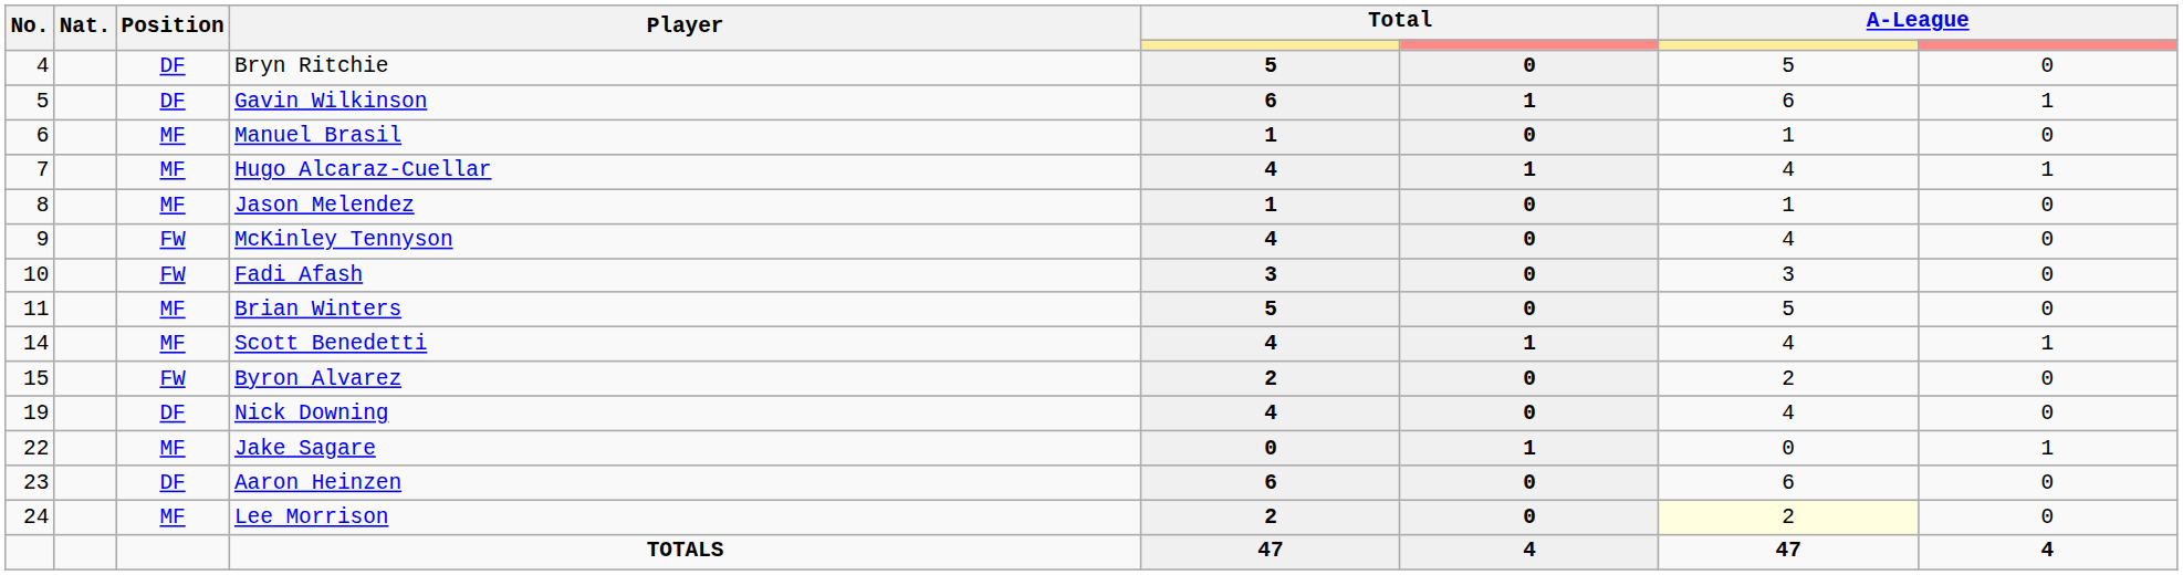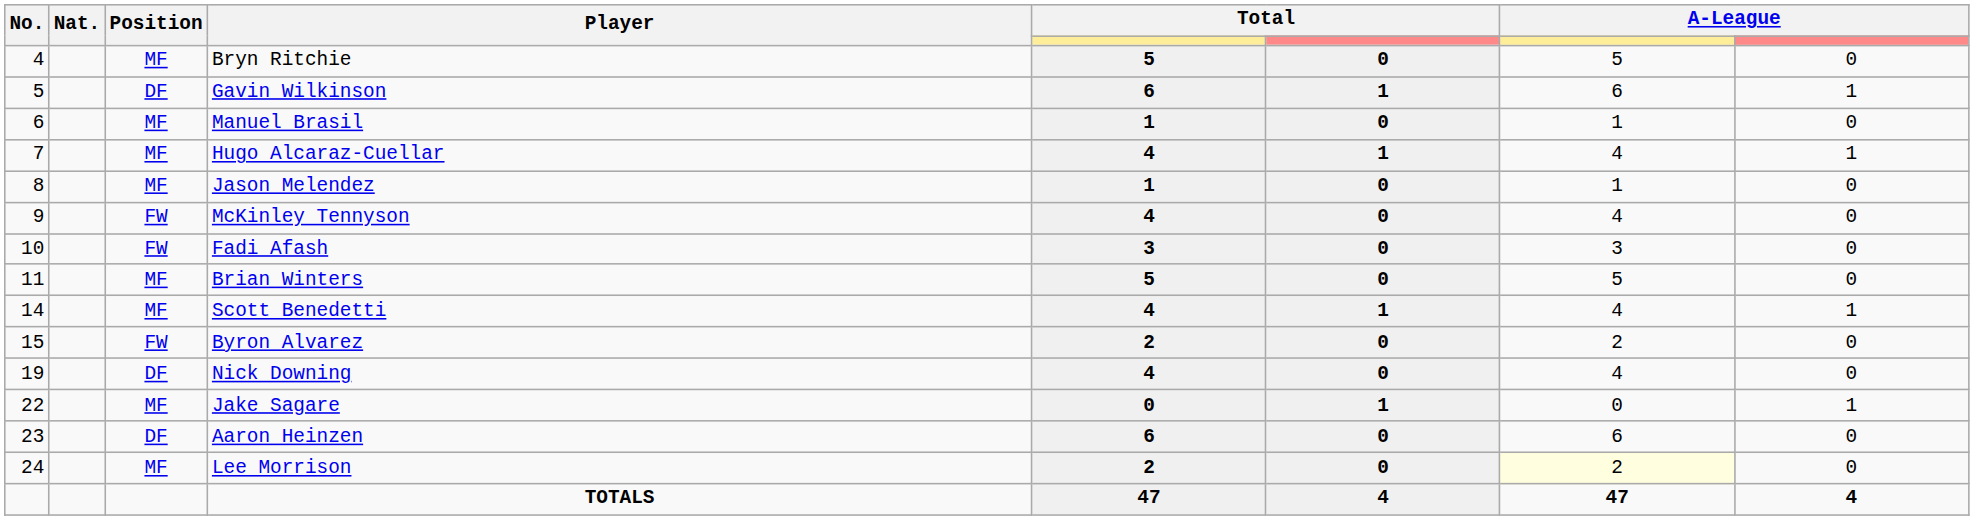 <table class="wikitable" style="font-size:95%; text-align:center;">
 <tr>
 <th rowspan="2" width="1%">No.</th>
 <th rowspan="2" width="1%">Nat.</th>
 <th rowspan="2" width="1%">Position</th>
 <th rowspan="2" width="42%">Player</th>
 <th colspan="2">Total</th>
 <th colspan="2"><a href='#'>A-League</a></th>
 </tr>
 <tr>
 <th width=60 style="background: #FFEE99"></th>
 <th width=60 style="background: #FF8888"></th>
 <th width=60 style="background: #FFEE99"></th>
 <th width=60 style="background: #FF8888"></th>
 </tr>
 <tr>
 <td style="text-align: right;">4</td>
 <td></td>
-<td><a href='#'>DF</a></td>
+<td><a href='#'>MF</a></td>
 <td style="text-align: left;">Bryn Ritchie</td>
 <td style="background: #F0F0F0;"><strong>5</strong></td>
 <td style="background: #F0F0F0;"><strong>0</strong></td>
 <td>5</td>
 <td>0</td>
 </tr>
 <tr>
 <td style="text-align: right;">5</td>
 <td></td>
 <td><a href='#'>DF</a></td>
 <td style="text-align: left;"><a href='#'>Gavin Wilkinson</a></td>
 <td style="background: #F0F0F0;"><strong>6</strong></td>
 <td style="background: #F0F0F0;"><strong>1</strong></td>
 <td>6</td>
 <td>1</td>
 </tr>
 <tr>
 <td style="text-align: right;">6</td>
 <td></td>
 <td><a href='#'>MF</a></td>
 <td style="text-align: left;"><a href='#'>Manuel Brasil</a></td>
 <td style="background: #F0F0F0;"><strong>1</strong></td>
 <td style="background: #F0F0F0;"><strong>0</strong></td>
 <td>1</td>
 <td>0</td>
 </tr>
 <tr>
 <td style="text-align: right;">7</td>
 <td></td>
 <td><a href='#'>MF</a></td>
 <td style="text-align: left;"><a href='#'>Hugo Alcaraz-Cuellar</a></td>
 <td style="background: #F0F0F0;"><strong>4</strong></td>
 <td style="background: #F0F0F0;"><strong>1</strong></td>
 <td>4</td>
 <td>1</td>
 </tr>
 <tr>
 <td style="text-align: right;">8</td>
 <td></td>
 <td><a href='#'>MF</a></td>
 <td style="text-align: left;"><a href='#'>Jason Melendez</a></td>
 <td style="background: #F0F0F0;"><strong>1</strong></td>
 <td style="background: #F0F0F0;"><strong>0</strong></td>
 <td>1</td>
 <td>0</td>
 </tr>
 <tr>
 <td style="text-align: right;">9</td>
 <td></td>
 <td><a href='#'>FW</a></td>
 <td style="text-align: left;"><a href='#'>McKinley Tennyson</a></td>
 <td style="background: #F0F0F0;"><strong>4</strong></td>
 <td style="background: #F0F0F0;"><strong>0</strong></td>
 <td>4</td>
 <td>0</td>
 </tr>
 <tr>
 <td style="text-align: right;">10</td>
 <td></td>
 <td><a href='#'>FW</a></td>
 <td style="text-align: left;"><a href='#'>Fadi Afash</a></td>
 <td style="background: #F0F0F0;"><strong>3</strong></td>
 <td style="background: #F0F0F0;"><strong>0</strong></td>
 <td>3</td>
 <td>0</td>
 </tr>
 <tr>
 <td style="text-align: right;">11</td>
 <td></td>
 <td><a href='#'>MF</a></td>
 <td style="text-align: left;"><a href='#'>Brian Winters</a></td>
 <td style="background: #F0F0F0;"><strong>5</strong></td>
 <td style="background: #F0F0F0;"><strong>0</strong></td>
 <td>5</td>
 <td>0</td>
 </tr>
 <tr>
 <td style="text-align: right;">14</td>
 <td></td>
 <td><a href='#'>MF</a></td>
 <td style="text-align: left;"><a href='#'>Scott Benedetti</a></td>
 <td style="background: #F0F0F0;"><strong>4</strong></td>
 <td style="background: #F0F0F0;"><strong>1</strong></td>
 <td>4</td>
 <td>1</td>
 </tr>
 <tr>
 <td style="text-align: right;">15</td>
 <td></td>
 <td><a href='#'>FW</a></td>
 <td style="text-align: left;"><a href='#'>Byron Alvarez</a></td>
 <td style="background: #F0F0F0;"><strong>2</strong></td>
 <td style="background: #F0F0F0;"><strong>0</strong></td>
 <td>2</td>
 <td>0</td>
 </tr>
 <tr>
 <td style="text-align: right;">19</td>
 <td></td>
 <td><a href='#'>DF</a></td>
 <td style="text-align: left;"><a href='#'>Nick Downing</a></td>
 <td style="background: #F0F0F0;"><strong>4</strong></td>
 <td style="background: #F0F0F0;"><strong>0</strong></td>
 <td>4</td>
 <td>0</td>
 </tr>
 <tr>
 <td style="text-align: right;">22</td>
 <td></td>
 <td><a href='#'>MF</a></td>
 <td style="text-align: left;"><a href='#'>Jake Sagare</a></td>
 <td style="background: #F0F0F0;"><strong>0</strong></td>
 <td style="background: #F0F0F0;"><strong>1</strong></td>
 <td>0</td>
 <td>1</td>
 </tr>
 <tr>
 <td style="text-align: right;">23</td>
 <td></td>
 <td><a href='#'>DF</a></td>
 <td style="text-align: left;"><a href='#'>Aaron Heinzen</a></td>
 <td style="background: #F0F0F0;"><strong>6</strong></td>
 <td style="background: #F0F0F0;"><strong>0</strong></td>
 <td>6</td>
 <td>0</td>
 </tr>
 <tr>
 <td style="text-align: right;">24</td>
 <td></td>
 <td><a href='#'>MF</a></td>
 <td style="text-align: left;"><a href='#'>Lee Morrison</a></td>
 <td style="background: #F0F0F0;"><strong>2</strong></td>
 <td style="background: #F0F0F0;"><strong>0</strong></td>
 <td style="background: lightyellow;">2</td>
 <td>0</td>
 </tr>
 <tr>
 <td></td>
 <td></td>
 <td></td>
 <td><strong>TOTALS</strong></td>
 <td style="background: #F0F0F0;"><strong>47</strong></td>
 <td style="background: #F0F0F0;"><strong>4</strong></td>
 <td><strong>47</strong></td>
 <td><strong>4</strong></td>
 </tr>
 </table>
